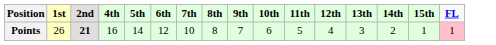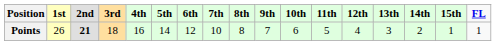 <table class="wikitable" style="font-size:85%; text-align:center">
 <tr>
 <th>Position</th>
 <td style="background:#ffffbf;"> <strong>1st</strong> </td>
 <td style="background:#dfdfdf;"> <strong>2nd</strong> </td>
+<td style="background:#ffdf9f;"> <strong>3rd</strong> </td>
 <td style="background:#dfffdf;"> <strong>4th</strong> </td>
 <td style="background:#dfffdf;"> <strong>5th</strong> </td>
 <td style="background:#dfffdf;"> <strong>6th</strong> </td>
 <td style="background:#dfffdf;"> <strong>7th</strong> </td>
 <td style="background:#dfffdf;"> <strong>8th</strong> </td>
 <td style="background:#dfffdf;"> <strong>9th</strong> </td>
 <td style="background:#dfffdf;"> <strong>10th</strong> </td>
 <td style="background:#dfffdf;"> <strong>11th</strong> </td>
 <td style="background:#dfffdf;"> <strong>12th</strong> </td>
 <td style="background:#dfffdf;"> <strong>13th</strong> </td>
 <td style="background:#dfffdf;"> <strong>14th</strong> </td>
 <td style="background:#dfffdf;"> <strong>15th</strong> </td>
 <td> <strong><a href='#'>FL</a></strong> </td>
 </tr>
 <tr>
 <th>Points</th>
 <td style="background:#ffffbf;">26</td>
 <td style="background:#dfdfdf;"><strong>21</strong></td>
+<td style="background:#ffdf9f;">18</td>
 <td style="background:#dfffdf;">16</td>
 <td style="background:#dfffdf;">14</td>
 <td style="background:#dfffdf;">12</td>
 <td style="background:#dfffdf;">10</td>
 <td style="background:#dfffdf;">8</td>
 <td style="background:#dfffdf;">7</td>
 <td style="background:#dfffdf;">6</td>
 <td style="background:#dfffdf;">5</td>
 <td style="background:#dfffdf;">4</td>
 <td style="background:#dfffdf;">3</td>
 <td style="background:#dfffdf;">2</td>
 <td style="background:#dfffdf;">1</td>
-<td style="background: pink;">1</td>
+<td>1</td>
 </tr>
 </table>
